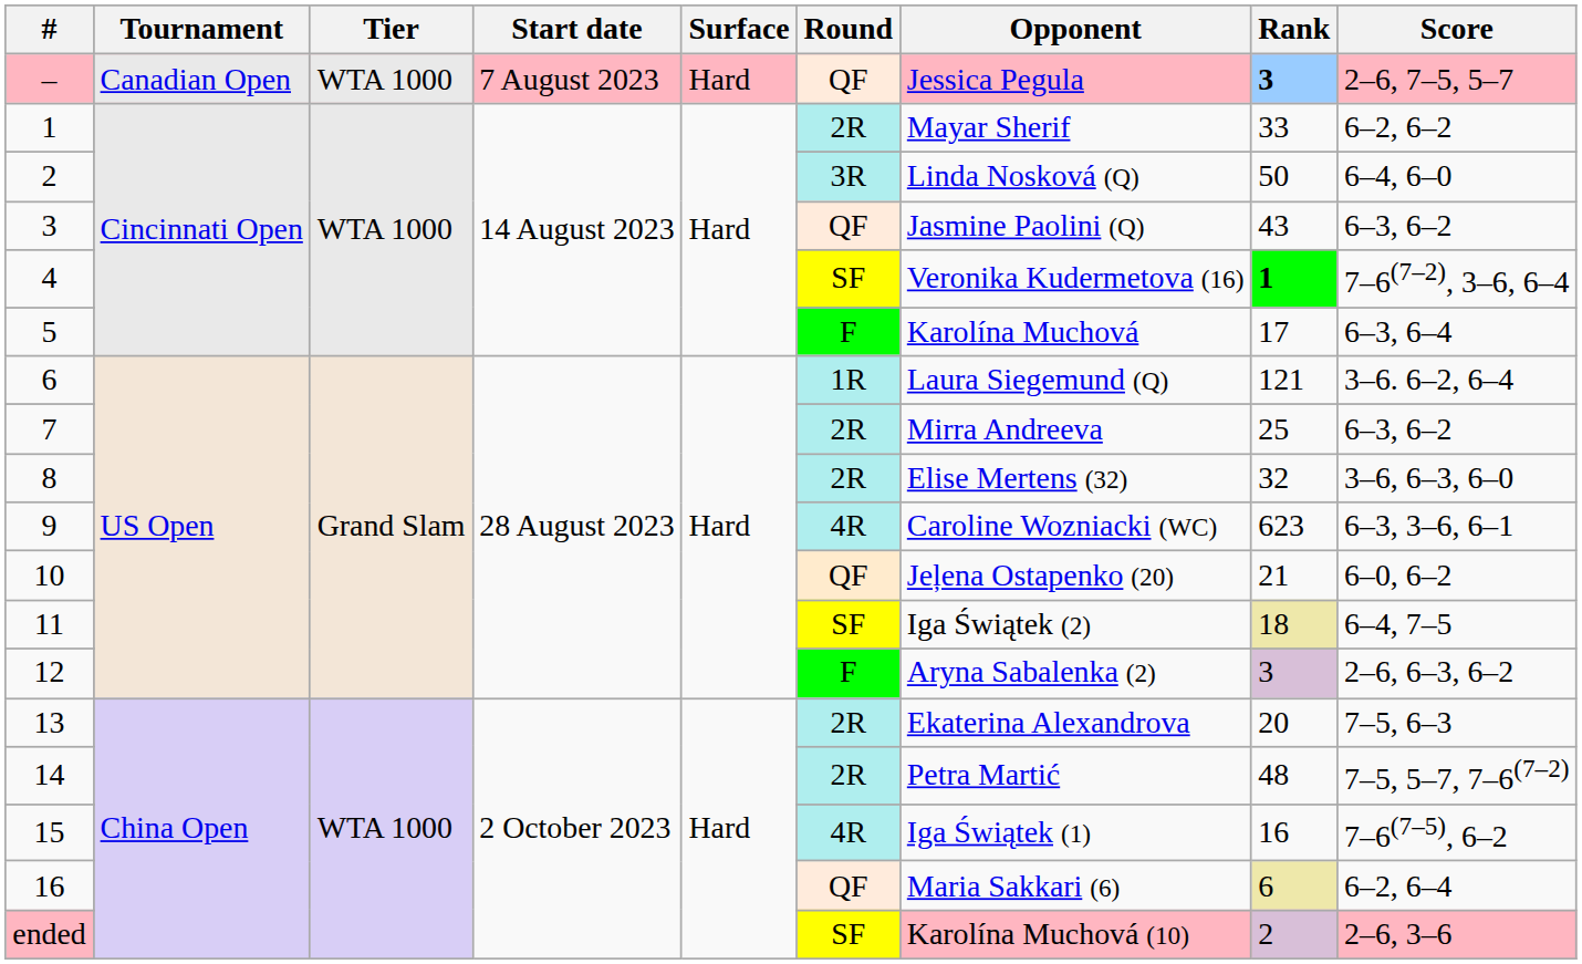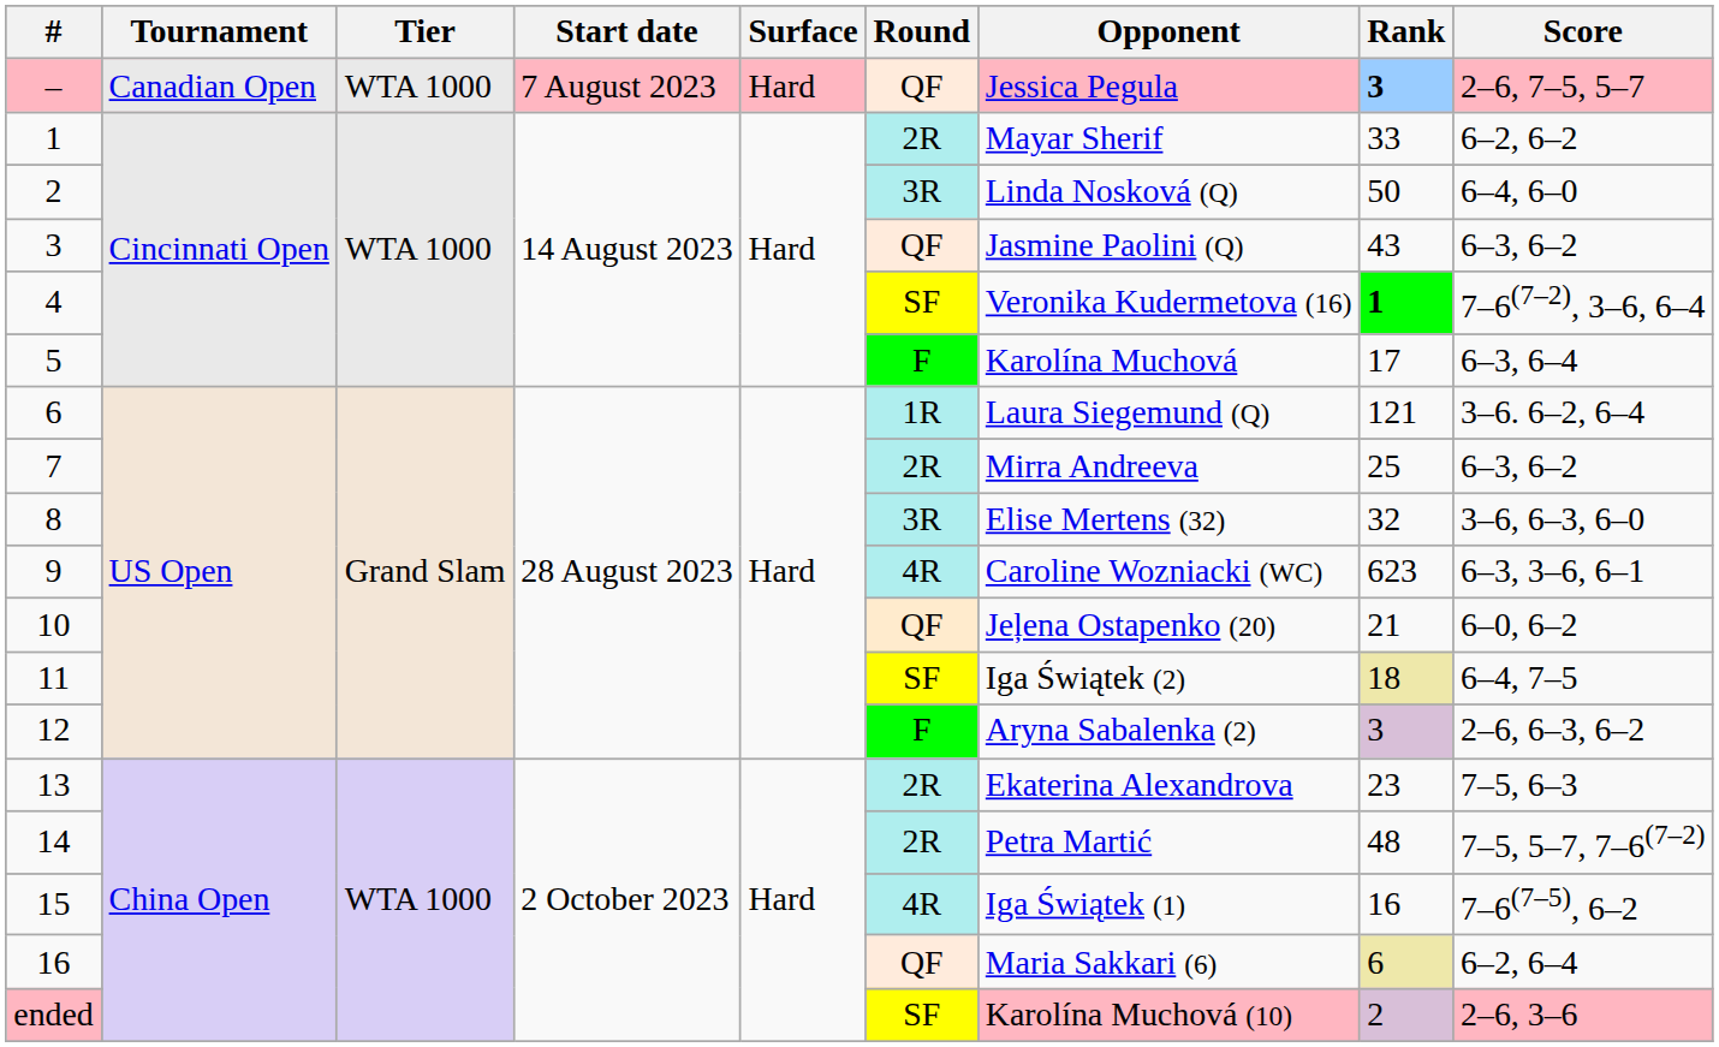 <table class="wikitable sortable">
 <tr>
 <th scope="col" class="unsortable">#</th>
 <th scope="col">Tournament</th>
 <th scope="col">Tier</th>
 <th scope="col">Start date</th>
 <th scope="col">Surface</th>
 <th scope="col" class="unsortable">Round</th>
 <th scope="col">Opponent</th>
 <th scope="col" class="unsortable">Rank</th>
 <th scope="col" class="unsortable">Score</th>
 </tr>
 <tr bgcolor=lightpink>
 <td align=center>–</td>
 <td bgcolor=e9e9e9><a href='#'>Canadian Open</a></td>
 <td bgcolor=e9e9e9>WTA 1000</td>
 <td>7 August 2023</td>
 <td>Hard</td>
 <td align=center style="background:#ffebdc;">QF</td>
 <td> <a href='#'>Jessica Pegula</a></td>
 <td align=left bgcolor=#9cf><strong>3</strong></td>
 <td>2–6, 7–5, 5–7</td>
 </tr>
 <tr>
 <td align=center>1</td>
 <td bgcolor=e9e9e9 rowspan=5><a href='#'>Cincinnati Open</a></td>
 <td bgcolor=e9e9e9 rowspan=5>WTA 1000</td>
 <td rowspan=5>14 August 2023</td>
 <td rowspan=5>Hard</td>
 <td align=center style="background:#afeeee;">2R</td>
 <td> <a href='#'>Mayar Sherif</a></td>
 <td align=left>33</td>
 <td>6–2, 6–2</td>
 </tr>
 <tr>
 <td align=center>2</td>
 <td align=center style="background:#afeeee;">3R</td>
 <td> <a href='#'>Linda Nosková</a> <small>(Q)</small></td>
 <td align=left>50</td>
 <td>6–4, 6–0</td>
 </tr>
 <tr>
 <td align=center>3</td>
 <td align=center style="background:#ffebdc;">QF</td>
 <td> <a href='#'>Jasmine Paolini</a> <small>(Q)</small></td>
 <td align=left>43</td>
 <td>6–3, 6–2</td>
 </tr>
 <tr>
 <td align=center>4</td>
 <td align=center style="background:yellow;">SF</td>
 <td> <a href='#'>Veronika Kudermetova</a> <small>(16)</small></td>
 <td align=left bgcolor=lime><strong>1</strong></td>
 <td>7–6<sup>(7–2)</sup>, 3–6, 6–4</td>
 </tr>
 <tr>
 <td align=center>5</td>
 <td align=center style="background:lime;">F</td>
 <td> <a href='#'>Karolína Muchová</a></td>
 <td align=left>17</td>
 <td>6–3, 6–4</td>
 </tr>
 <tr>
 <td align=center>6</td>
 <td rowspan=7 bgcolor=f3e6d7><a href='#'>US Open</a></td>
 <td rowspan=7 bgcolor=f3e6d7>Grand Slam</td>
 <td rowspan=7>28 August 2023</td>
 <td rowspan=7>Hard</td>
 <td align=center style="background:#afeeee;">1R</td>
 <td> <a href='#'>Laura Siegemund</a> <small>(Q)</small></td>
 <td align=left>121</td>
 <td>3–6. 6–2, 6–4</td>
 </tr>
 <tr>
 <td align=center>7</td>
 <td align=center style="background:#afeeee;">2R</td>
 <td> <a href='#'>Mirra Andreeva</a></td>
 <td align=left>25</td>
 <td>6–3, 6–2</td>
 </tr>
 <tr>
 <td align=center>8</td>
-<td align=center style="background:#afeeee;">2R</td>
+<td align=center style="background:#afeeee;">3R</td>
 <td> <a href='#'>Elise Mertens</a> <small>(32)</small></td>
 <td align=left>32</td>
 <td>3–6, 6–3, 6–0</td>
 </tr>
 <tr>
 <td align=center>9</td>
 <td align=center style="background:#afeeee;">4R</td>
 <td> <a href='#'>Caroline Wozniacki</a> <small>(WC)</small></td>
 <td align=left>623</td>
 <td>6–3, 3–6, 6–1</td>
 </tr>
 <tr>
 <td align=center>10</td>
 <td align=center style="background:#ffebcd;">QF</td>
 <td> <a href='#'>Jeļena Ostapenko</a> <small>(20)</small></td>
 <td align=left>21</td>
 <td>6–0, 6–2</td>
 </tr>
 <tr>
 <td align=center>11</td>
 <td align=center style="background:yellow;">SF</td>
 <td> Iga Świątek <small>(2)</small></td>
 <td align=left bgcolor=eee8aa>18</td>
 <td>6–4, 7–5</td>
 </tr>
 <tr>
 <td align=center>12</td>
 <td align=center style="background:lime;">F</td>
 <td> <a href='#'>Aryna Sabalenka</a> <small>(2)</small></td>
 <td align=left bgcolor=thistle>3</td>
 <td>2–6, 6–3, 6–2</td>
 </tr>
 <tr>
 <td align=center>13</td>
 <td bgcolor=d8cef6 rowspan=6><a href='#'>China Open</a></td>
 <td bgcolor=d8cef6 rowspan=6>WTA 1000</td>
 <td rowspan=6>2 October 2023</td>
 <td rowspan=6>Hard</td>
 <td align=center style="background:#afeeee;">2R</td>
 <td> <a href='#'>Ekaterina Alexandrova</a></td>
-<td align=left>20</td>
+<td align=left>23</td>
 <td>7–5, 6–3</td>
 </tr>
 <tr>
 <td align=center>14</td>
 <td align=center style="background:#afeeee;">2R</td>
 <td> <a href='#'>Petra Martić</a></td>
 <td align=left>48</td>
 <td>7–5, 5–7, 7–6<sup>(7–2)</sup></td>
 </tr>
 <tr>
 <td align=center>15</td>
 <td align=center style="background:#afeeee;">4R</td>
 <td> <a href='#'>Iga Świątek</a> <small>(1)</small></td>
 <td align=left>16</td>
 <td>7–6<sup>(7–5)</sup>, 6–2</td>
 </tr>
 <tr>
 <td align=center>16</td>
 <td align=center style="background:#ffebdc;">QF</td>
 <td> <a href='#'>Maria Sakkari</a> <small>(6)</small></td>
 <td align=left bgcolor=eee8aa>6</td>
 <td>6–2, 6–4</td>
 </tr>
 <tr bgcolor=lightpink>
 <td align=center>ended</td>
 <td align=center style="background:yellow;">SF</td>
 <td> Karolína Muchová <small>(10)</small></td>
 <td align=left bgcolor=thistle>2</td>
 <td>2–6, 3–6</td>
 </tr>
 </table>
